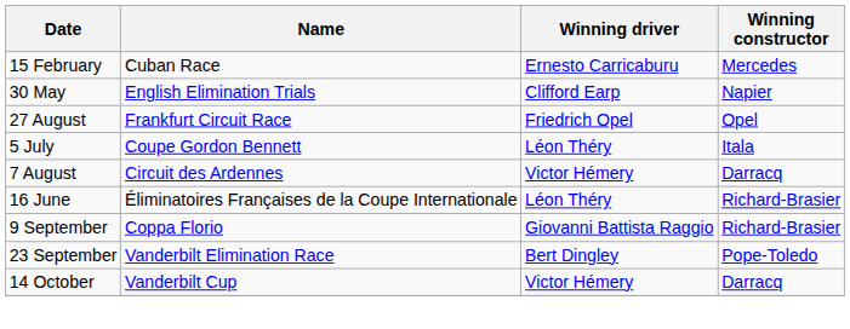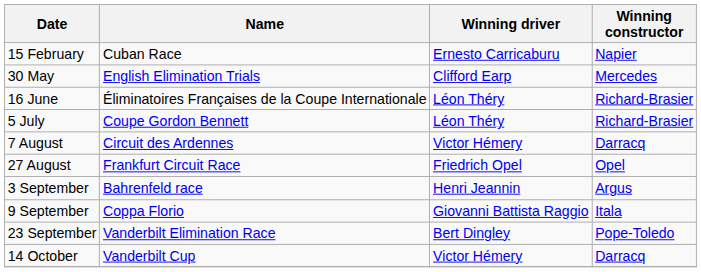 <table class="wikitable" style="font-size:95%">
 <tr>
 <th>Date</th>
 <th>Name</th>
 <th>Winning driver</th>
 <th>Winning<br>constructor</th>
 </tr>
 <tr>
 <td>15 February</td>
 <td> Cuban Race</td>
 <td> <a href='#'>Ernesto Carricaburu</a></td>
-<td><a href='#'>Mercedes</a></td>
+<td><a href='#'>Napier</a></td>
 </tr>
 <tr>
 <td>30 May</td>
 <td> <a href='#'>English Elimination Trials</a></td>
 <td> <a href='#'>Clifford Earp</a></td>
-<td><a href='#'>Napier</a></td>
+<td><a href='#'>Mercedes</a></td>
+</tr>
+<tr>
+<td>16 June</td>
+<td> Éliminatoires Françaises de la Coupe Internationale</td>
+<td> <a href='#'>Léon Théry</a></td>
+<td><a href='#'>Richard-Brasier</a></td>
+</tr>
+<tr>
+<td>5 July</td>
+<td> <a href='#'>Coupe Gordon Bennett</a></td>
+<td> <a href='#'>Léon Théry</a></td>
+<td><a href='#'>Richard-Brasier</a></td>
+</tr>
+<tr>
+<td>7 August</td>
+<td> <a href='#'>Circuit des Ardennes</a></td>
+<td> <a href='#'>Victor Hémery</a></td>
+<td><a href='#'>Darracq</a></td>
 </tr>
 <tr>
 <td>27 August</td>
 <td> <a href='#'>Frankfurt Circuit Race</a></td>
 <td> <a href='#'>Friedrich Opel</a></td>
 <td><a href='#'>Opel</a></td>
 </tr>
 <tr>
-<td>5 July</td>
-<td> <a href='#'>Coupe Gordon Bennett</a></td>
-<td> <a href='#'>Léon Théry</a></td>
-<td><a href='#'>Itala</a></td>
-</tr>
-<tr>
-<td>7 August</td>
-<td> <a href='#'>Circuit des Ardennes</a></td>
-<td> <a href='#'>Victor Hémery</a></td>
-<td><a href='#'>Darracq</a></td>
-</tr>
-<tr>
-<td>16 June</td>
-<td> Éliminatoires Françaises de la Coupe Internationale</td>
-<td> <a href='#'>Léon Théry</a></td>
-<td><a href='#'>Richard-Brasier</a></td>
+<td>3 September</td>
+<td> <a href='#'>Bahrenfeld race</a></td>
+<td> <a href='#'>Henri Jeannin</a></td>
+<td><a href='#'>Argus</a></td>
 </tr>
 <tr>
 <td>9 September</td>
 <td> <a href='#'>Coppa Florio</a></td>
 <td> <a href='#'>Giovanni Battista Raggio</a></td>
-<td><a href='#'>Richard-Brasier</a></td>
+<td><a href='#'>Itala</a></td>
 </tr>
 <tr>
 <td>23 September</td>
 <td> <a href='#'>Vanderbilt Elimination Race</a></td>
 <td> <a href='#'>Bert Dingley</a></td>
 <td><a href='#'>Pope-Toledo</a></td>
 </tr>
 <tr>
 <td>14 October</td>
 <td> <a href='#'>Vanderbilt Cup</a></td>
 <td> <a href='#'>Victor Hémery</a></td>
 <td><a href='#'>Darracq</a></td>
 </tr>
 <tr>
 </tr>
 </table>
